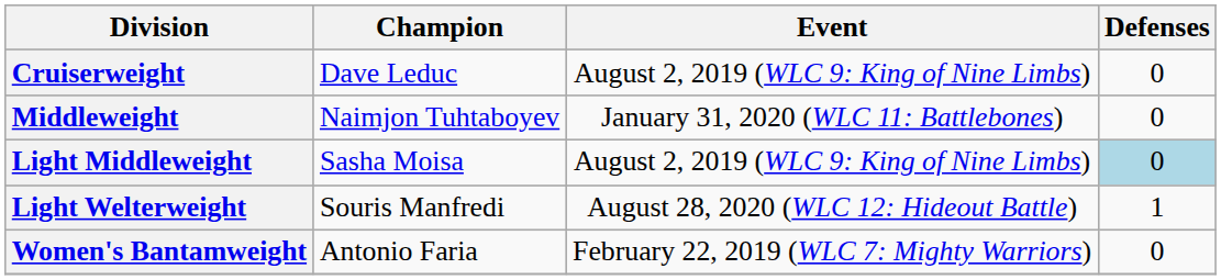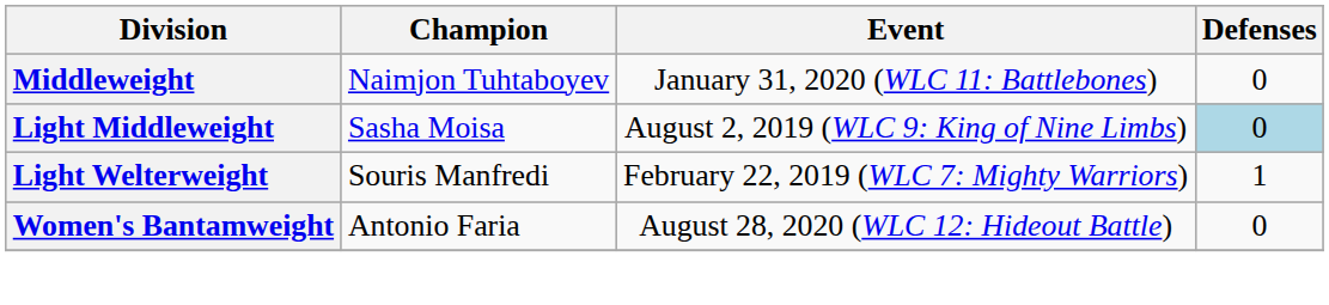 <table class="wikitable">
 <tr>
 <th>Division</th>
 <th>Champion</th>
 <th>Event</th>
 <th>Defenses</th>
-</tr>
-<tr>
-<th style="text-align:left;"><a href='#'>Cruiserweight</a></th>
-<td> <a href='#'>Dave Leduc</a></td>
-<td style="text-align:center;">August 2, 2019 (<em><a href='#'>WLC 9: King of Nine Limbs</a></em>)</td>
-<td style="text-align:center;">0</td>
 </tr>
 <tr>
 <th style="text-align:left;"><a href='#'>Middleweight</a></th>
 <td> <a href='#'>Naimjon Tuhtaboyev</a></td>
 <td style="text-align:center;">January 31, 2020 (<em><a href='#'>WLC 11: Battlebones</a></em>)</td>
 <td style="text-align:center;">0</td>
 </tr>
 <tr>
 <th style="text-align:left;"><a href='#'>Light Middleweight</a></th>
 <td> <a href='#'>Sasha Moisa</a></td>
 <td style="text-align:center;">August 2, 2019 (<em><a href='#'>WLC 9: King of Nine Limbs</a></em>)</td>
 <td style="background: lightblue; text-align:center;">0</td>
 </tr>
 <tr>
 <th style="text-align:left;"><a href='#'>Light Welterweight</a></th>
 <td> Souris Manfredi</td>
-<td style="text-align:center;">August 28, 2020 (<em><a href='#'>WLC 12: Hideout Battle</a></em>)</td>
+<td style="text-align:center;">February 22, 2019 (<em><a href='#'>WLC 7: Mighty Warriors</a></em>)</td>
 <td style="text-align:center;">1</td>
 </tr>
 <tr>
 <th style="text-align:left;"><a href='#'>Women's Bantamweight</a></th>
 <td> Antonio Faria</td>
-<td style="text-align:center;">February 22, 2019 (<em><a href='#'>WLC 7: Mighty Warriors</a></em>)</td>
+<td style="text-align:center;">August 28, 2020 (<em><a href='#'>WLC 12: Hideout Battle</a></em>)</td>
 <td style="text-align:center;">0</td>
 </tr>
 <tr>
 </tr>
 </table>
